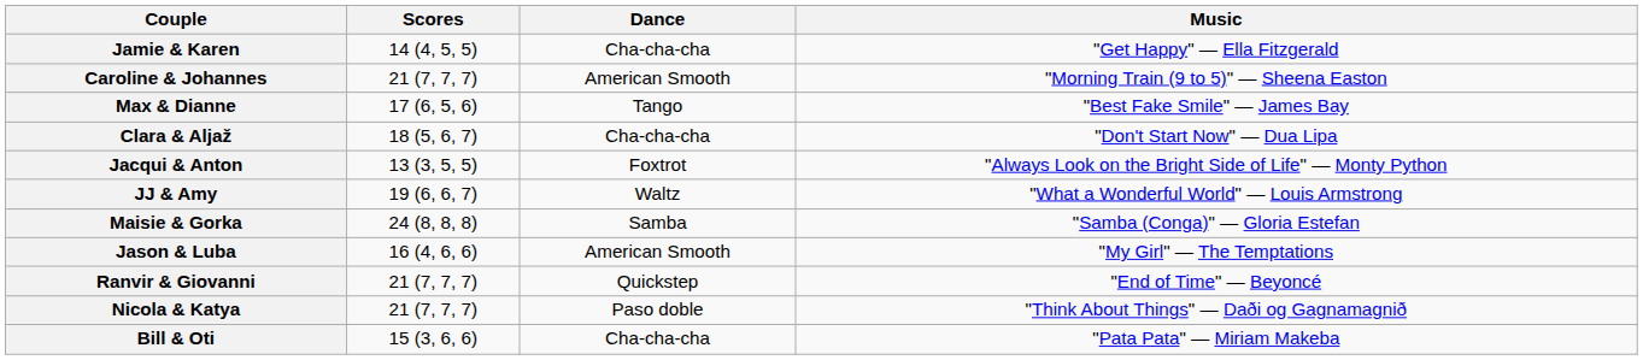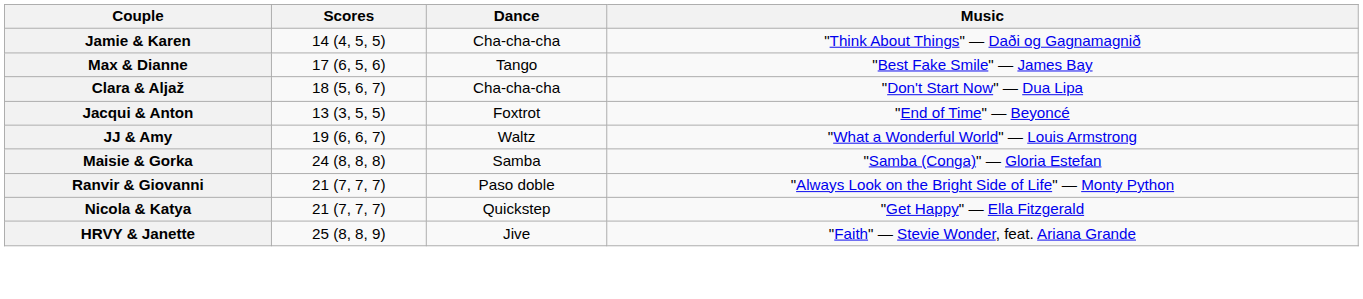 <table class="wikitable sortable" style="text-align:center; width: 90%">
 <tr>
 <th scope="col">Couple</th>
 <th scope="col">Scores</th>
 <th scope="col" class="unsortable">Dance</th>
 <th scope="col" class="unsortable">Music</th>
 </tr>
 <tr>
 <th scope="row">Jamie & Karen</th>
 <td>14 (4, 5, 5)</td>
 <td>Cha-cha-cha</td>
-<td>"<a href='#'>Get Happy</a>" — <a href='#'>Ella Fitzgerald</a></td>
-</tr>
-<tr>
-<th scope="row">Caroline & Johannes</th>
-<td>21 (7, 7, 7)</td>
-<td>American Smooth</td>
-<td>"<a href='#'>Morning Train (9 to 5)</a>" — <a href='#'>Sheena Easton</a></td>
+<td>"<a href='#'>Think About Things</a>" — <a href='#'>Daði og Gagnamagnið</a></td>
 </tr>
 <tr>
 <th scope="row">Max & Dianne</th>
 <td>17 (6, 5, 6)</td>
 <td>Tango</td>
 <td>"<a href='#'>Best Fake Smile</a>" — <a href='#'>James Bay</a></td>
 </tr>
 <tr>
 <th scope="row">Clara & Aljaž</th>
 <td>18 (5, 6, 7)</td>
 <td>Cha-cha-cha</td>
 <td>"<a href='#'>Don't Start Now</a>" — <a href='#'>Dua Lipa</a></td>
 </tr>
 <tr>
 <th scope="row">Jacqui & Anton</th>
 <td>13 (3, 5, 5)</td>
 <td>Foxtrot</td>
-<td>"<a href='#'>Always Look on the Bright Side of Life</a>" — <a href='#'>Monty Python</a></td>
+<td>"<a href='#'>End of Time</a>" — <a href='#'>Beyoncé</a></td>
 </tr>
 <tr>
 <th scope="row">JJ & Amy</th>
 <td>19 (6, 6, 7)</td>
 <td>Waltz</td>
 <td>"<a href='#'>What a Wonderful World</a>" — <a href='#'>Louis Armstrong</a></td>
 </tr>
 <tr>
 <th scope="row">Maisie & Gorka</th>
 <td>24 (8, 8, 8)</td>
 <td>Samba</td>
 <td>"<a href='#'>Samba (Conga)</a>" — <a href='#'>Gloria Estefan</a></td>
 </tr>
 <tr>
-<th scope="row">Jason & Luba</th>
-<td>16 (4, 6, 6)</td>
-<td>American Smooth</td>
-<td>"<a href='#'>My Girl</a>" — <a href='#'>The Temptations</a></td>
-</tr>
-<tr>
 <th scope="row">Ranvir & Giovanni</th>
 <td>21 (7, 7, 7)</td>
-<td>Quickstep</td>
-<td>"<a href='#'>End of Time</a>" — <a href='#'>Beyoncé</a></td>
+<td>Paso doble</td>
+<td>"<a href='#'>Always Look on the Bright Side of Life</a>" — <a href='#'>Monty Python</a></td>
 </tr>
 <tr>
 <th scope="row">Nicola & Katya</th>
 <td>21 (7, 7, 7)</td>
-<td>Paso doble</td>
-<td>"<a href='#'>Think About Things</a>" — <a href='#'>Daði og Gagnamagnið</a></td>
+<td>Quickstep</td>
+<td>"<a href='#'>Get Happy</a>" — <a href='#'>Ella Fitzgerald</a></td>
 </tr>
 <tr>
-<th scope="row">Bill & Oti</th>
-<td>15 (3, 6, 6)</td>
-<td>Cha-cha-cha</td>
-<td>"<a href='#'>Pata Pata</a>" — <a href='#'>Miriam Makeba</a></td>
+<th scope="row">HRVY & Janette</th>
+<td>25 (8, 8, 9)</td>
+<td>Jive</td>
+<td>"<a href='#'>Faith</a>" — <a href='#'>Stevie Wonder</a>, feat. <a href='#'>Ariana Grande</a></td>
 </tr>
 </table>
